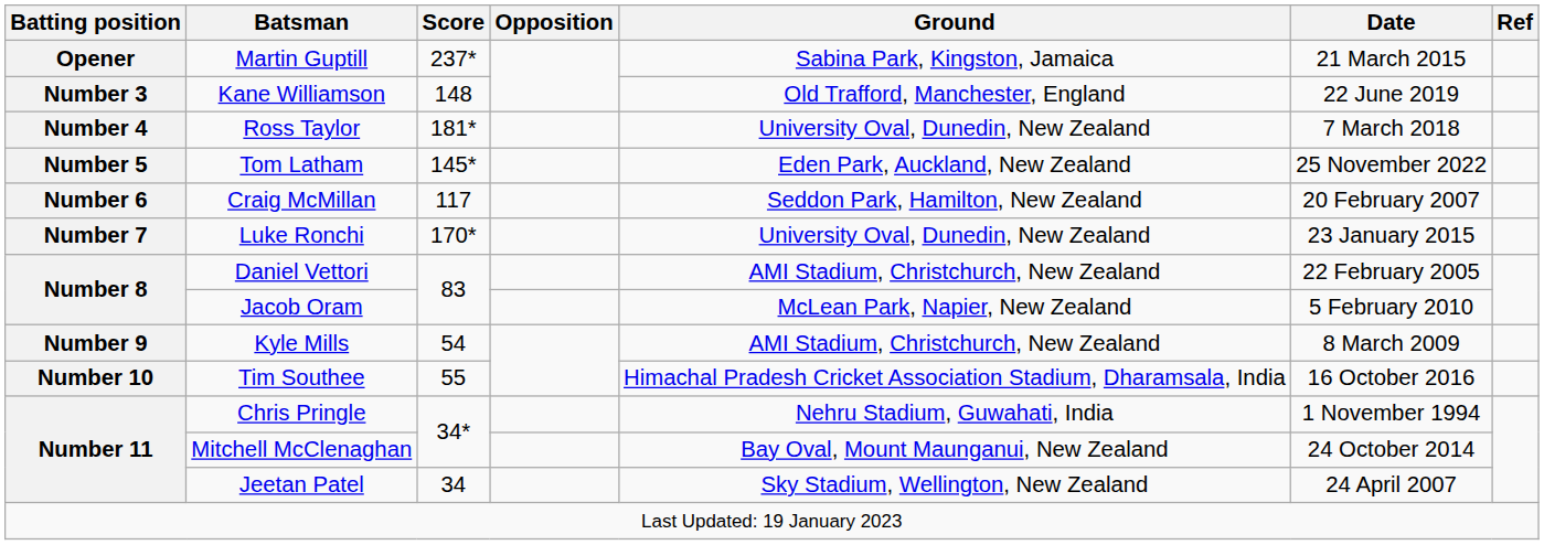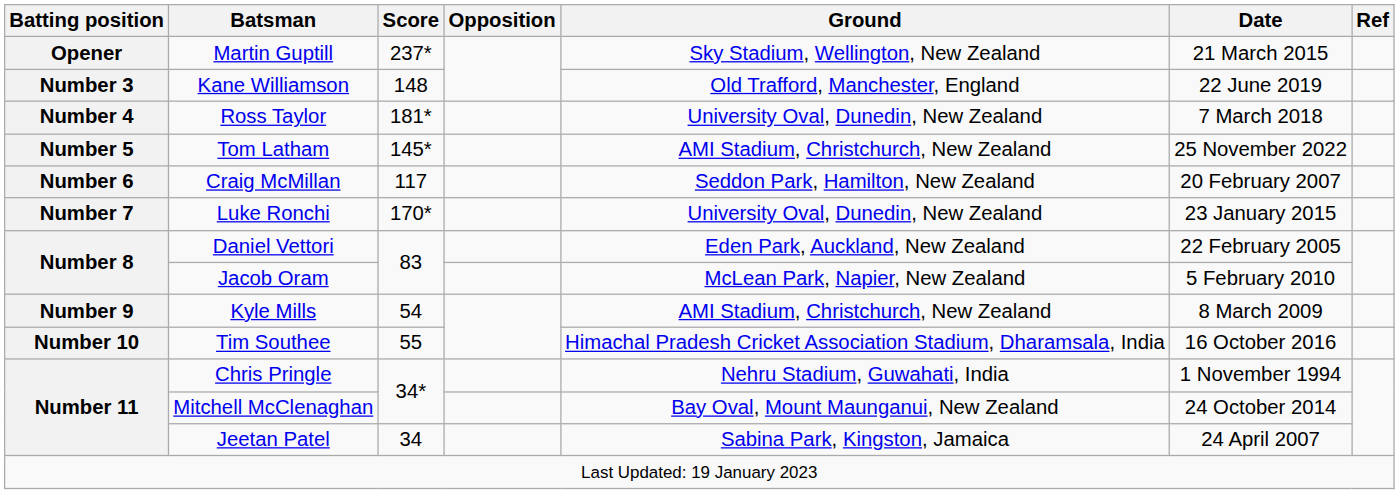 <table class="wikitable sortable" style=text-align:center;>
 <tr>
 <th scope="col">Batting position</th>
 <th scope="col">Batsman</th>
 <th scope="col">Score</th>
 <th scope="col">Opposition</th>
 <th scope="col">Ground</th>
 <th scope="col">Date</th>
 <th scope="col">Ref</th>
 </tr>
 <tr>
 <th scope=row style=text-align:center;>Opener</th>
 <td><a href='#'>Martin Guptill</a></td>
 <td>237*</td>
 <td rowspan=2></td>
-<td><a href='#'>Sabina Park</a>, <a href='#'>Kingston</a>, Jamaica</td>
+<td><a href='#'>Sky Stadium</a>, <a href='#'>Wellington</a>, New Zealand</td>
 <td>21 March 2015</td>
 <td></td>
 </tr>
 <tr>
 <th scope=row style=text-align:center;>Number 3</th>
 <td><a href='#'>Kane Williamson</a></td>
 <td>148</td>
 <td><a href='#'>Old Trafford</a>, <a href='#'>Manchester</a>, England</td>
 <td>22 June 2019</td>
 <td></td>
 </tr>
 <tr>
 <th scope=row style=text-align:center;>Number 4</th>
 <td><a href='#'>Ross Taylor</a></td>
 <td>181*</td>
 <td></td>
 <td><a href='#'>University Oval</a>, <a href='#'>Dunedin</a>, New Zealand</td>
 <td>7 March 2018</td>
 <td></td>
 </tr>
 <tr>
 <th scope=row style=text-align:center;>Number 5</th>
 <td><a href='#'>Tom Latham</a></td>
 <td>145*</td>
 <td></td>
-<td><a href='#'>Eden Park</a>, <a href='#'>Auckland</a>, New Zealand</td>
+<td><a href='#'>AMI Stadium</a>, <a href='#'>Christchurch</a>, New Zealand</td>
 <td>25 November 2022</td>
 <td></td>
 </tr>
 <tr>
 <th scope=row style=text-align:center;>Number 6</th>
 <td><a href='#'>Craig McMillan</a></td>
 <td>117</td>
 <td></td>
 <td><a href='#'>Seddon Park</a>, <a href='#'>Hamilton</a>, New Zealand</td>
 <td>20 February 2007</td>
 <td></td>
 </tr>
 <tr>
 <th scope=row style=text-align:center;>Number 7</th>
 <td><a href='#'>Luke Ronchi</a></td>
 <td>170*</td>
 <td></td>
 <td><a href='#'>University Oval</a>, <a href='#'>Dunedin</a>, New Zealand</td>
 <td>23 January 2015</td>
 <td></td>
 </tr>
 <tr>
 <th scope=row style=text-align:center; rowspan=2>Number 8</th>
 <td><a href='#'>Daniel Vettori</a></td>
 <td rowspan=2>83</td>
 <td></td>
-<td><a href='#'>AMI Stadium</a>, <a href='#'>Christchurch</a>, New Zealand</td>
+<td><a href='#'>Eden Park</a>, <a href='#'>Auckland</a>, New Zealand</td>
 <td>22 February 2005</td>
 <td rowspan=2></td>
 </tr>
 <tr>
 <td><a href='#'>Jacob Oram</a></td>
 <td></td>
 <td><a href='#'>McLean Park</a>, <a href='#'>Napier</a>, New Zealand</td>
 <td>5 February 2010</td>
 </tr>
 <tr>
 <th scope=row style=text-align:center;>Number 9</th>
 <td><a href='#'>Kyle Mills</a></td>
 <td>54</td>
 <td rowspan=2></td>
 <td><a href='#'>AMI Stadium</a>, <a href='#'>Christchurch</a>, New Zealand</td>
 <td>8 March 2009</td>
 <td></td>
 </tr>
 <tr>
 <th scope=row style=text-align:center;>Number 10</th>
 <td><a href='#'>Tim Southee</a></td>
 <td>55</td>
 <td><a href='#'>Himachal Pradesh Cricket Association Stadium</a>, <a href='#'>Dharamsala</a>, India</td>
 <td>16 October 2016</td>
 <td></td>
 </tr>
 <tr>
 <th scope=row style=text-align:center; rowspan=3>Number 11</th>
 <td><a href='#'>Chris Pringle</a></td>
 <td rowspan=2>34*</td>
 <td></td>
 <td><a href='#'>Nehru Stadium</a>, <a href='#'>Guwahati</a>, India</td>
 <td>1 November 1994</td>
 <td rowspan=3></td>
 </tr>
 <tr>
 <td><a href='#'>Mitchell McClenaghan</a></td>
 <td></td>
 <td><a href='#'>Bay Oval</a>, <a href='#'>Mount Maunganui</a>, New Zealand</td>
 <td>24 October 2014</td>
 </tr>
 <tr>
 <td><a href='#'>Jeetan Patel</a></td>
 <td>34</td>
 <td></td>
-<td><a href='#'>Sky Stadium</a>, <a href='#'>Wellington</a>, New Zealand</td>
+<td><a href='#'>Sabina Park</a>, <a href='#'>Kingston</a>, Jamaica</td>
 <td>24 April 2007</td>
 </tr>
 <tr>
 <td colspan=7><small>Last Updated: 19 January 2023</small></td>
 </tr>
 </table>
